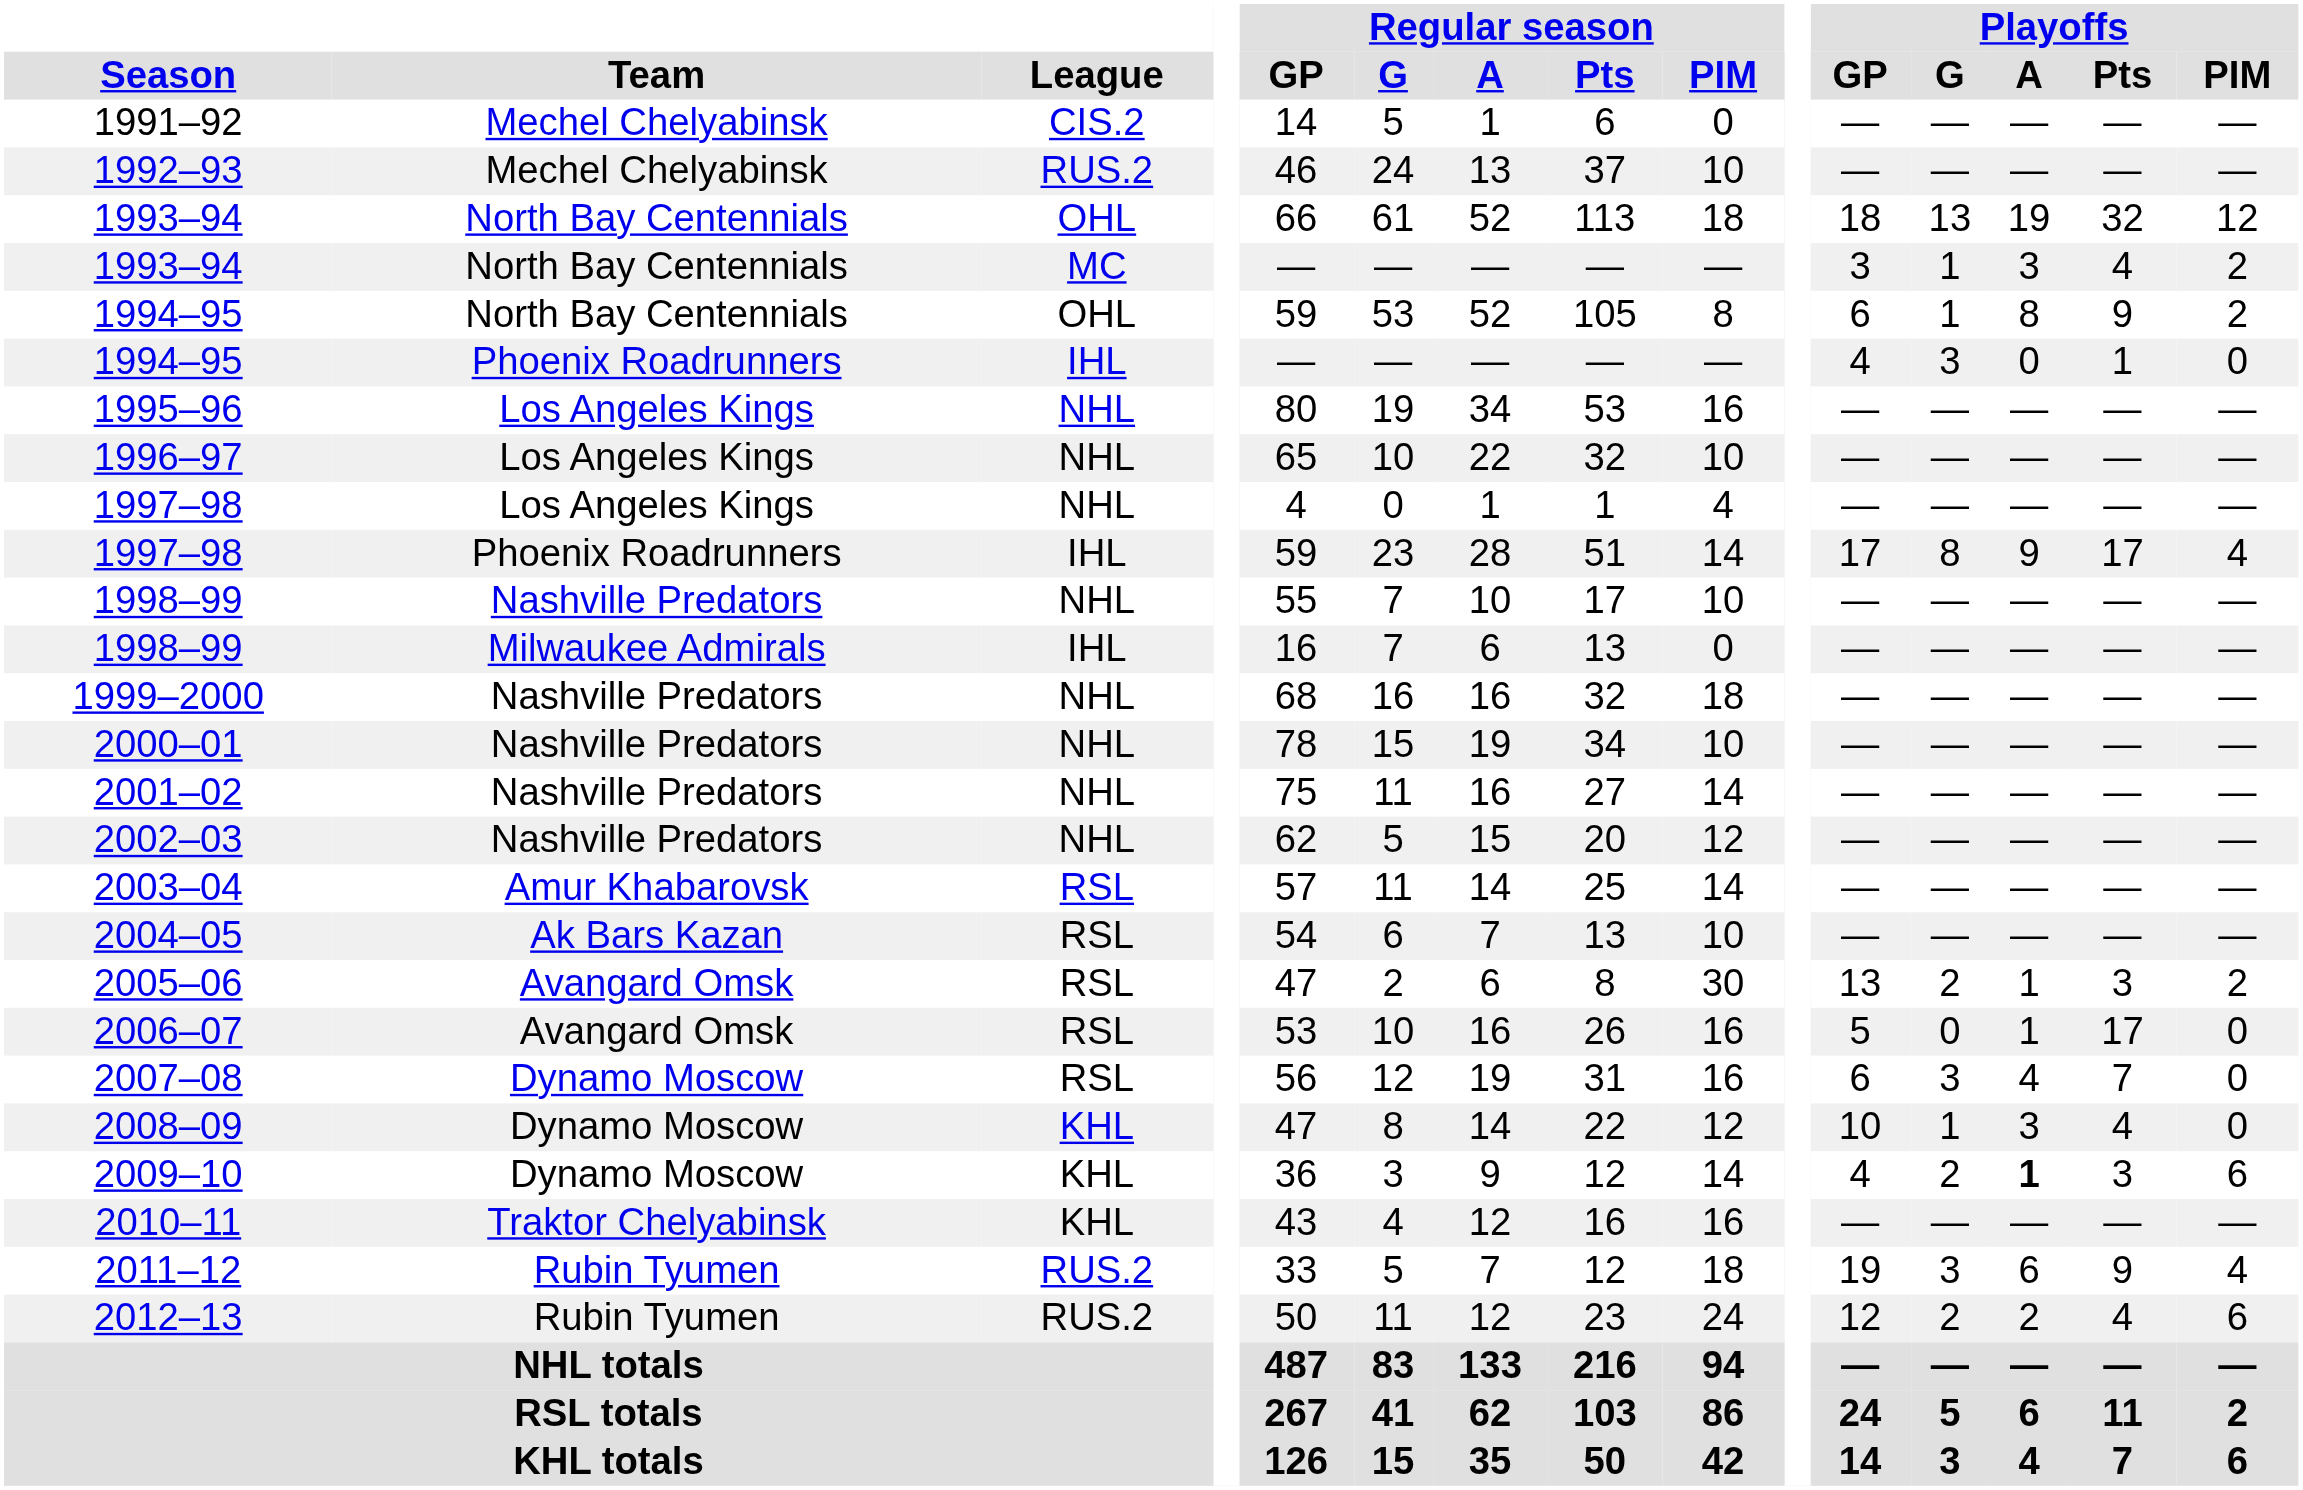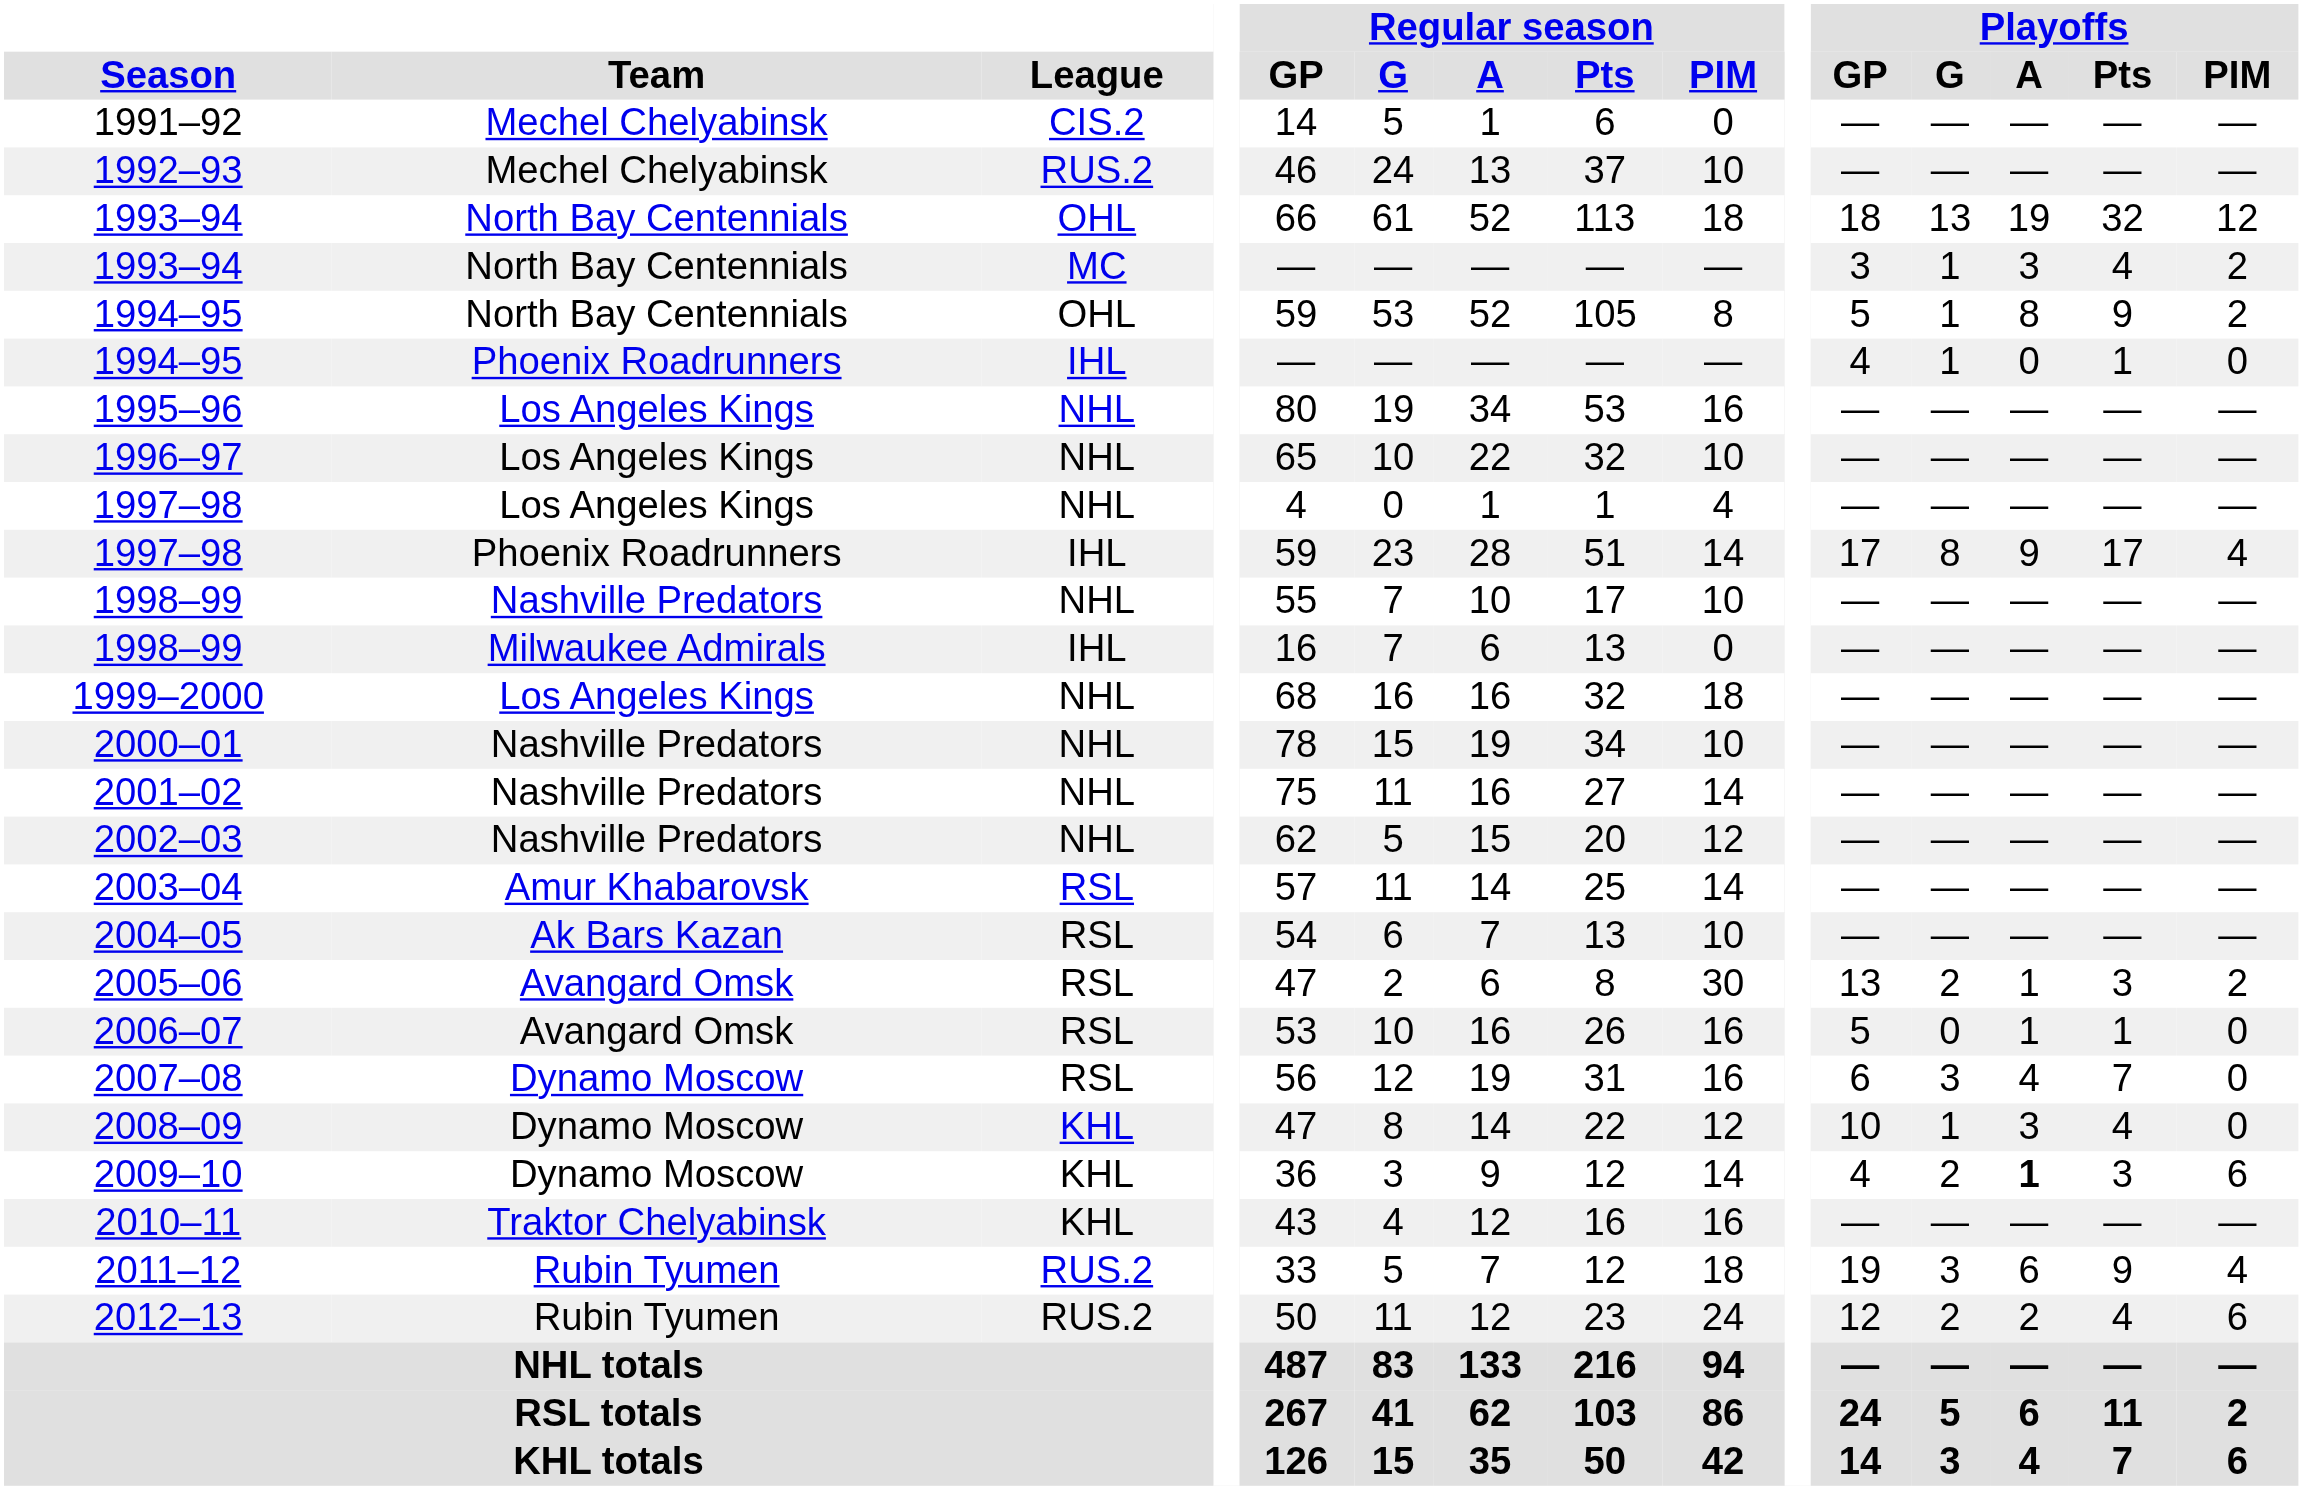 <table border="0" cellpadding="1" cellspacing="0" style="text-align:center; width:60em">
 <tr bgcolor="#e0e0e0">
 <th colspan="3" bgcolor="#ffffff"> </th>
 <th rowspan="99" bgcolor="#ffffff"> </th>
 <th colspan="5"><a href='#'>Regular season</a></th>
 <th rowspan="99" bgcolor="#ffffff"> </th>
 <th colspan="5"><a href='#'>Playoffs</a></th>
 </tr>
 <tr bgcolor="#e0e0e0">
 <th><a href='#'>Season</a></th>
 <th>Team</th>
 <th>League</th>
 <th>GP</th>
 <th><a href='#'>G</a></th>
 <th><a href='#'>A</a></th>
 <th><a href='#'>Pts</a></th>
 <th><a href='#'>PIM</a></th>
 <th>GP</th>
 <th>G</th>
 <th>A</th>
 <th>Pts</th>
 <th>PIM</th>
 </tr>
 <tr>
 <td>1991–92</td>
 <td><a href='#'>Mechel Chelyabinsk</a></td>
 <td><a href='#'>CIS.2</a></td>
 <td>14</td>
 <td>5</td>
 <td>1</td>
 <td>6</td>
 <td>0</td>
 <td>—</td>
 <td>—</td>
 <td>—</td>
 <td>—</td>
 <td>—</td>
 </tr>
 <tr bgcolor="#f0f0f0">
 <td><a href='#'>1992–93</a></td>
 <td>Mechel Chelyabinsk</td>
 <td><a href='#'>RUS.2</a></td>
 <td>46</td>
 <td>24</td>
 <td>13</td>
 <td>37</td>
 <td>10</td>
 <td>—</td>
 <td>—</td>
 <td>—</td>
 <td>—</td>
 <td>—</td>
 </tr>
 <tr>
 <td><a href='#'>1993–94</a></td>
 <td><a href='#'>North Bay Centennials</a></td>
 <td><a href='#'>OHL</a></td>
 <td>66</td>
 <td>61</td>
 <td>52</td>
 <td>113</td>
 <td>18</td>
 <td>18</td>
 <td>13</td>
 <td>19</td>
 <td>32</td>
 <td>12</td>
 </tr>
 <tr bgcolor="#f0f0f0">
 <td><a href='#'>1993–94</a></td>
 <td>North Bay Centennials</td>
 <td><a href='#'>MC</a></td>
 <td>—</td>
 <td>—</td>
 <td>—</td>
 <td>—</td>
 <td>—</td>
 <td>3</td>
 <td>1</td>
 <td>3</td>
 <td>4</td>
 <td>2</td>
 </tr>
 <tr>
 <td><a href='#'>1994–95</a></td>
 <td>North Bay Centennials</td>
 <td>OHL</td>
 <td>59</td>
 <td>53</td>
 <td>52</td>
 <td>105</td>
 <td>8</td>
-<td>6</td>
+<td>5</td>
 <td>1</td>
 <td>8</td>
 <td>9</td>
 <td>2</td>
 </tr>
 <tr bgcolor="#f0f0f0">
 <td><a href='#'>1994–95</a></td>
 <td><a href='#'>Phoenix Roadrunners</a></td>
 <td><a href='#'>IHL</a></td>
 <td>—</td>
 <td>—</td>
 <td>—</td>
 <td>—</td>
 <td>—</td>
 <td>4</td>
-<td>3</td>
+<td>1</td>
 <td>0</td>
 <td>1</td>
 <td>0</td>
 </tr>
 <tr>
 <td><a href='#'>1995–96</a></td>
 <td><a href='#'>Los Angeles Kings</a></td>
 <td><a href='#'>NHL</a></td>
 <td>80</td>
 <td>19</td>
 <td>34</td>
 <td>53</td>
 <td>16</td>
 <td>—</td>
 <td>—</td>
 <td>—</td>
 <td>—</td>
 <td>—</td>
 </tr>
 <tr bgcolor="#f0f0f0">
 <td><a href='#'>1996–97</a></td>
 <td>Los Angeles Kings</td>
 <td>NHL</td>
 <td>65</td>
 <td>10</td>
 <td>22</td>
 <td>32</td>
 <td>10</td>
 <td>—</td>
 <td>—</td>
 <td>—</td>
 <td>—</td>
 <td>—</td>
 </tr>
 <tr>
 <td><a href='#'>1997–98</a></td>
 <td>Los Angeles Kings</td>
 <td>NHL</td>
 <td>4</td>
 <td>0</td>
 <td>1</td>
 <td>1</td>
 <td>4</td>
 <td>—</td>
 <td>—</td>
 <td>—</td>
 <td>—</td>
 <td>—</td>
 </tr>
 <tr bgcolor="#f0f0f0">
 <td><a href='#'>1997–98</a></td>
 <td>Phoenix Roadrunners</td>
 <td>IHL</td>
 <td>59</td>
 <td>23</td>
 <td>28</td>
 <td>51</td>
 <td>14</td>
 <td>17</td>
 <td>8</td>
 <td>9</td>
 <td>17</td>
 <td>4</td>
 </tr>
 <tr>
 <td><a href='#'>1998–99</a></td>
 <td><a href='#'>Nashville Predators</a></td>
 <td>NHL</td>
 <td>55</td>
 <td>7</td>
 <td>10</td>
 <td>17</td>
 <td>10</td>
 <td>—</td>
 <td>—</td>
 <td>—</td>
 <td>—</td>
 <td>—</td>
 </tr>
 <tr bgcolor="#f0f0f0">
 <td><a href='#'>1998–99</a></td>
 <td><a href='#'>Milwaukee Admirals</a></td>
 <td>IHL</td>
 <td>16</td>
 <td>7</td>
 <td>6</td>
 <td>13</td>
 <td>0</td>
 <td>—</td>
 <td>—</td>
 <td>—</td>
 <td>—</td>
 <td>—</td>
 </tr>
 <tr>
 <td><a href='#'>1999–2000</a></td>
-<td>Nashville Predators</td>
+<td><a href='#'>Los Angeles Kings</a></td>
 <td>NHL</td>
 <td>68</td>
 <td>16</td>
 <td>16</td>
 <td>32</td>
 <td>18</td>
 <td>—</td>
 <td>—</td>
 <td>—</td>
 <td>—</td>
 <td>—</td>
 </tr>
 <tr bgcolor="#f0f0f0">
 <td><a href='#'>2000–01</a></td>
 <td>Nashville Predators</td>
 <td>NHL</td>
 <td>78</td>
 <td>15</td>
 <td>19</td>
 <td>34</td>
 <td>10</td>
 <td>—</td>
 <td>—</td>
 <td>—</td>
 <td>—</td>
 <td>—</td>
 </tr>
 <tr>
 <td><a href='#'>2001–02</a></td>
 <td>Nashville Predators</td>
 <td>NHL</td>
 <td>75</td>
 <td>11</td>
 <td>16</td>
 <td>27</td>
 <td>14</td>
 <td>—</td>
 <td>—</td>
 <td>—</td>
 <td>—</td>
 <td>—</td>
 </tr>
 <tr bgcolor="#f0f0f0">
 <td><a href='#'>2002–03</a></td>
 <td>Nashville Predators</td>
 <td>NHL</td>
 <td>62</td>
 <td>5</td>
 <td>15</td>
 <td>20</td>
 <td>12</td>
 <td>—</td>
 <td>—</td>
 <td>—</td>
 <td>—</td>
 <td>—</td>
 </tr>
 <tr>
 <td><a href='#'>2003–04</a></td>
 <td><a href='#'>Amur Khabarovsk</a></td>
 <td><a href='#'>RSL</a></td>
 <td>57</td>
 <td>11</td>
 <td>14</td>
 <td>25</td>
 <td>14</td>
 <td>—</td>
 <td>—</td>
 <td>—</td>
 <td>—</td>
 <td>—</td>
 </tr>
 <tr bgcolor="#f0f0f0">
 <td><a href='#'>2004–05</a></td>
 <td><a href='#'>Ak Bars Kazan</a></td>
 <td>RSL</td>
 <td>54</td>
 <td>6</td>
 <td>7</td>
 <td>13</td>
 <td>10</td>
 <td>—</td>
 <td>—</td>
 <td>—</td>
 <td>—</td>
 <td>—</td>
 </tr>
 <tr>
 <td><a href='#'>2005–06</a></td>
 <td><a href='#'>Avangard Omsk</a></td>
 <td>RSL</td>
 <td>47</td>
 <td>2</td>
 <td>6</td>
 <td>8</td>
 <td>30</td>
 <td>13</td>
 <td>2</td>
 <td>1</td>
 <td>3</td>
 <td>2</td>
 </tr>
 <tr bgcolor="#f0f0f0">
 <td><a href='#'>2006–07</a></td>
 <td>Avangard Omsk</td>
 <td>RSL</td>
 <td>53</td>
 <td>10</td>
 <td>16</td>
 <td>26</td>
 <td>16</td>
 <td>5</td>
 <td>0</td>
 <td>1</td>
-<td>17</td>
+<td>1</td>
 <td>0</td>
 </tr>
 <tr>
 <td><a href='#'>2007–08</a></td>
 <td><a href='#'>Dynamo Moscow</a></td>
 <td>RSL</td>
 <td>56</td>
 <td>12</td>
 <td>19</td>
 <td>31</td>
 <td>16</td>
 <td>6</td>
 <td>3</td>
 <td>4</td>
 <td>7</td>
 <td>0</td>
 </tr>
 <tr bgcolor="#f0f0f0">
 <td><a href='#'>2008–09</a></td>
 <td>Dynamo Moscow</td>
 <td><a href='#'>KHL</a></td>
 <td>47</td>
 <td>8</td>
 <td>14</td>
 <td>22</td>
 <td>12</td>
 <td>10</td>
 <td>1</td>
 <td>3</td>
 <td>4</td>
 <td>0</td>
 </tr>
 <tr>
 <td><a href='#'>2009–10</a></td>
 <td>Dynamo Moscow</td>
 <td>KHL</td>
 <td>36</td>
 <td>3</td>
 <td>9</td>
 <td>12</td>
 <td>14</td>
 <td>4</td>
 <td>2</td>
 <td><strong>1</strong></td>
 <td>3</td>
 <td>6</td>
 </tr>
 <tr bgcolor="#f0f0f0">
 <td><a href='#'>2010–11</a></td>
 <td><a href='#'>Traktor Chelyabinsk</a></td>
 <td>KHL</td>
 <td>43</td>
 <td>4</td>
 <td>12</td>
 <td>16</td>
 <td>16</td>
 <td>—</td>
 <td>—</td>
 <td>—</td>
 <td>—</td>
 <td>—</td>
 </tr>
 <tr>
 <td><a href='#'>2011–12</a></td>
 <td><a href='#'>Rubin Tyumen</a></td>
 <td><a href='#'>RUS.2</a></td>
 <td>33</td>
 <td>5</td>
 <td>7</td>
 <td>12</td>
 <td>18</td>
 <td>19</td>
 <td>3</td>
 <td>6</td>
 <td>9</td>
 <td>4</td>
 </tr>
 <tr bgcolor="#f0f0f0">
 <td><a href='#'>2012–13</a></td>
 <td>Rubin Tyumen</td>
 <td>RUS.2</td>
 <td>50</td>
 <td>11</td>
 <td>12</td>
 <td>23</td>
 <td>24</td>
 <td>12</td>
 <td>2</td>
 <td>2</td>
 <td>4</td>
 <td>6</td>
 </tr>
 <tr bgcolor="#e0e0e0">
 <th colspan="3">NHL totals</th>
 <th>487</th>
 <th>83</th>
 <th>133</th>
 <th>216</th>
 <th>94</th>
 <th>—</th>
 <th>—</th>
 <th>—</th>
 <th>—</th>
 <th>—</th>
 </tr>
 <tr bgcolor="#e0e0e0">
 <th colspan="3">RSL totals</th>
 <th>267</th>
 <th>41</th>
 <th>62</th>
 <th>103</th>
 <th>86</th>
 <th>24</th>
 <th>5</th>
 <th>6</th>
 <th>11</th>
 <th>2</th>
 </tr>
 <tr bgcolor="#e0e0e0">
 <th colspan="3">KHL totals</th>
 <th>126</th>
 <th>15</th>
 <th>35</th>
 <th>50</th>
 <th>42</th>
 <th>14</th>
 <th>3</th>
 <th>4</th>
 <th>7</th>
 <th>6</th>
 </tr>
 </table>
